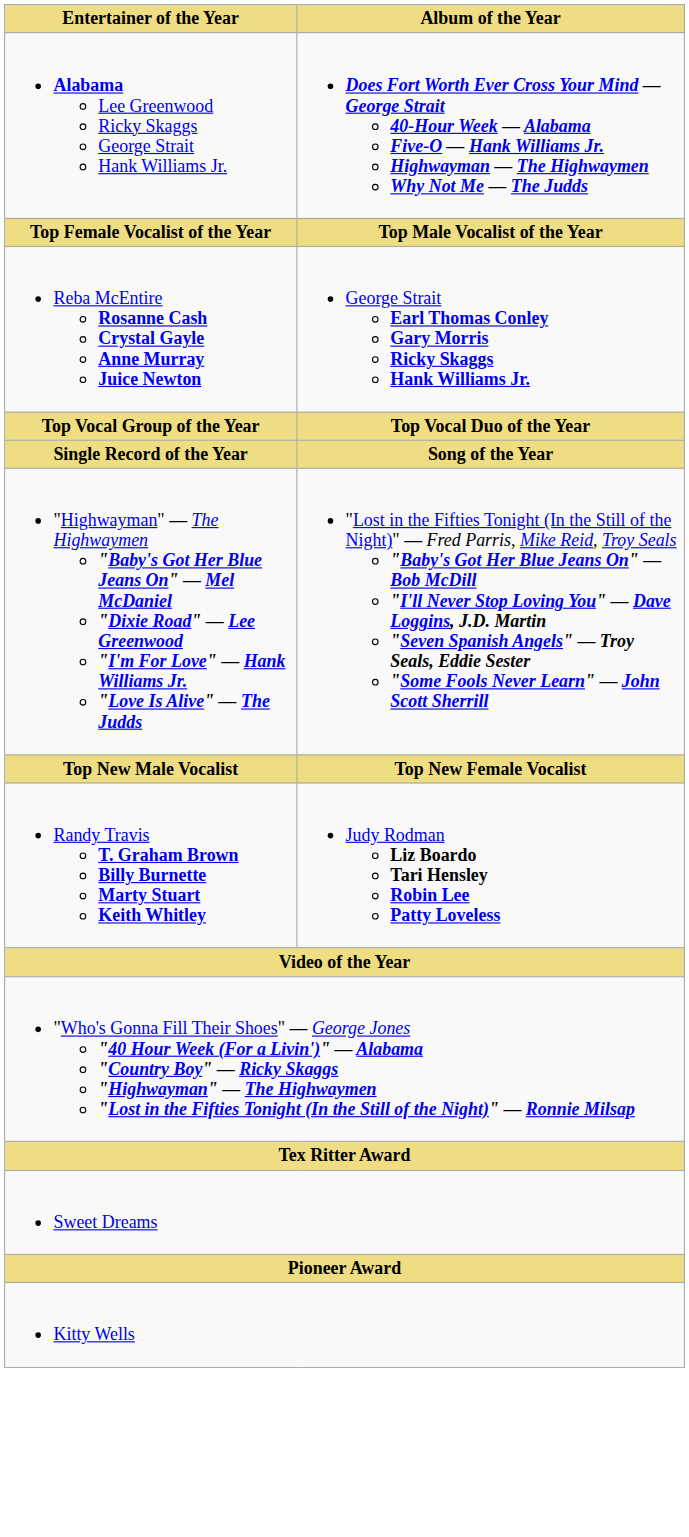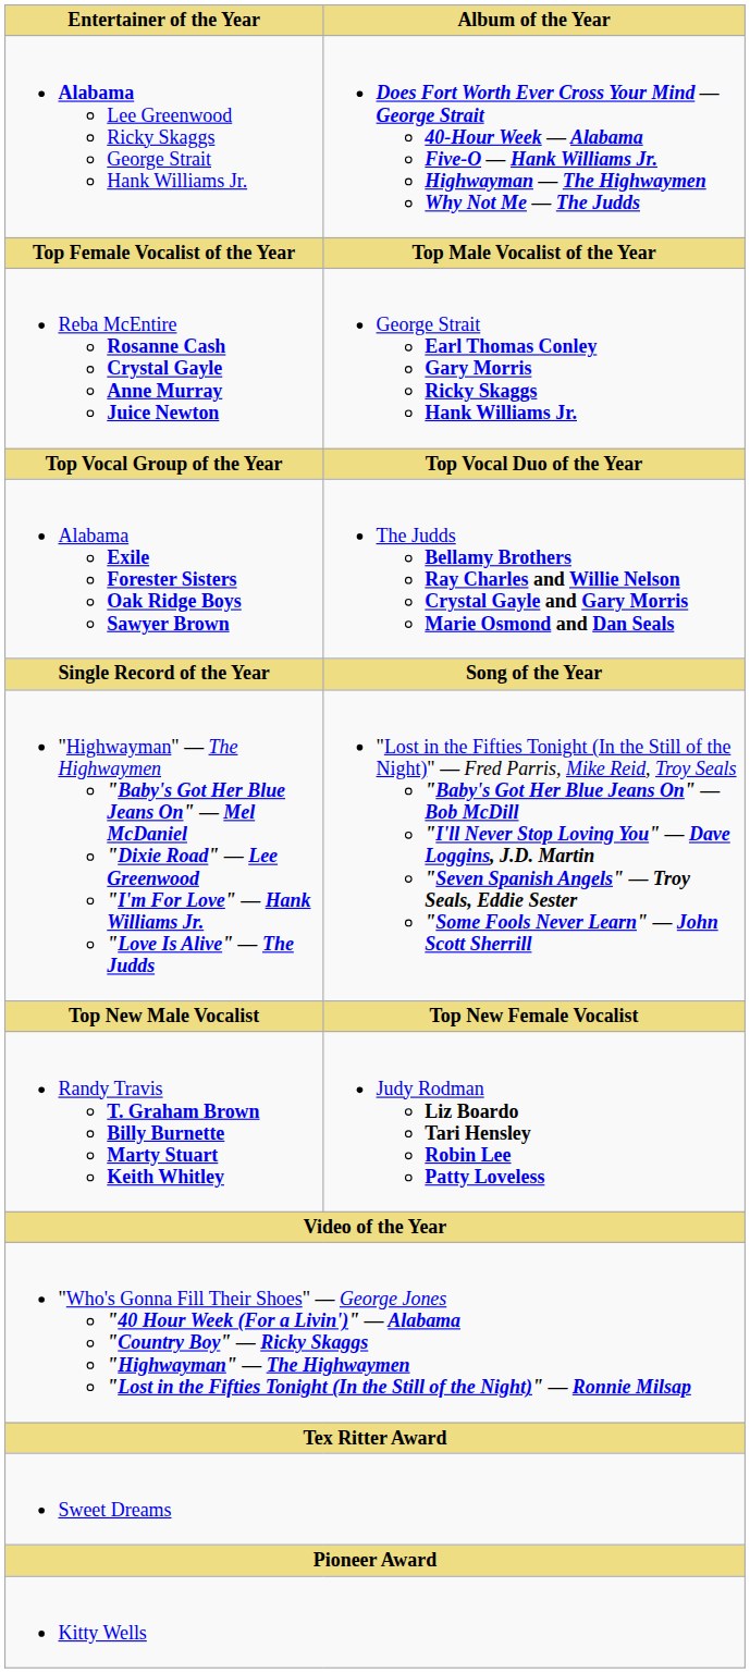 <table class="wikitable">
 <tr>
 <th style="background:#EEDD85; width=50%">Entertainer of the Year</th>
 <th style="background:#EEDD85; width=50%">Album of the Year</th>
 </tr>
 <tr>
 <td style="vertical-align:top"><br><ul><li><strong><a href='#'>Alabama</a></strong><ul><li><a href='#'>Lee Greenwood</a></li><li><a href='#'>Ricky Skaggs</a></li><li><a href='#'>George Strait</a></li><li><a href='#'>Hank Williams Jr.</a></li></ul></li></ul></td>
 <td style="vertical-align:top"><br><ul><li><strong><em><a href='#'>Does Fort Worth Ever Cross Your Mind</a><em> — <a href='#'>George Strait</a><strong><ul><li></em><a href='#'>40-Hour Week</a><em> — <a href='#'>Alabama</a></li><li></em><a href='#'>Five-O</a><em> — <a href='#'>Hank Williams Jr.</a></li><li></em><a href='#'>Highwayman</a><em> — <a href='#'>The Highwaymen</a></li><li></em><a href='#'>Why Not Me</a><em> — <a href='#'>The Judds</a></li></ul></li></ul></td>
 </tr>
 <tr>
 <th style="background:#EEDD82; width=50%">Top Female Vocalist of the Year</th>
 <th style="background:#EEDD82; width=50%">Top Male Vocalist of the Year</th>
 </tr>
 <tr>
 <td style="vertical-align:top"><br><ul><li></strong><a href='#'>Reba McEntire</a><strong><ul><li><a href='#'>Rosanne Cash</a></li><li><a href='#'>Crystal Gayle</a></li><li><a href='#'>Anne Murray</a></li><li><a href='#'>Juice Newton</a></li></ul></li></ul></td>
 <td style="vertical-align:top"><br><ul><li></strong><a href='#'>George Strait</a><strong><ul><li><a href='#'>Earl Thomas Conley</a></li><li><a href='#'>Gary Morris</a></li><li><a href='#'>Ricky Skaggs</a></li><li><a href='#'>Hank Williams Jr.</a></li></ul></li></ul></td>
 </tr>
 <tr>
 <th style="background:#EEDD82; width=50%">Top Vocal Group of the Year</th>
 <th style="background:#EEDD82; width=50%">Top Vocal Duo of the Year</th>
+</tr>
+<tr>
+<td style="vertical-align:top"><br><ul><li></strong><a href='#'>Alabama</a><strong><ul><li><a href='#'>Exile</a></li><li><a href='#'>Forester Sisters</a></li><li><a href='#'>Oak Ridge Boys</a></li><li><a href='#'>Sawyer Brown</a></li></ul></li></ul></td>
+<td style="vertical-align:top"><br><ul><li></strong><a href='#'>The Judds</a><strong><ul><li><a href='#'>Bellamy Brothers</a></li><li><a href='#'>Ray Charles</a> and <a href='#'>Willie Nelson</a></li><li><a href='#'>Crystal Gayle</a> and <a href='#'>Gary Morris</a></li><li><a href='#'>Marie Osmond</a> and <a href='#'>Dan Seals</a></li></ul></li></ul></td>
 </tr>
 <tr>
 <th style="background:#EEDD82; width=50%">Single Record of the Year</th>
 <th style="background:#EEDD82; width=50%">Song of the Year</th>
 </tr>
 <tr>
 <td style="vertical-align:top"><br><ul><li></strong>"<a href='#'>Highwayman</a>"<strong> </em>—<em> </strong><a href='#'>The Highwaymen</a><strong><ul><li>"<a href='#'>Baby's Got Her Blue Jeans On</a>" </em>—<em> <a href='#'>Mel McDaniel</a></li><li>"<a href='#'>Dixie Road</a>" </em>—<em> <a href='#'>Lee Greenwood</a></li><li>"<a href='#'>I'm For Love</a>" </em>—<em> <a href='#'>Hank Williams Jr.</a></li><li>"<a href='#'>Love Is Alive</a>" — <a href='#'>The Judds</a></li></ul></li></ul></td>
 <td style="vertical-align:top"><br><ul><li></strong>"<a href='#'>Lost in the Fifties Tonight (In the Still of the Night)</a>"<strong> </em>—<em> </strong>Fred Parris, <a href='#'>Mike Reid</a>, <a href='#'>Troy Seals</a><strong><ul><li>"<a href='#'>Baby's Got Her Blue Jeans On</a>" </em>—<em> <a href='#'>Bob McDill</a></li><li>"<a href='#'>I'll Never Stop Loving You</a>" </em>—<em> <a href='#'>Dave Loggins</a>, J.D. Martin</li><li>"<a href='#'>Seven Spanish Angels</a>" </em>—<em> Troy Seals, Eddie Sester</li><li>"<a href='#'>Some Fools Never Learn</a>" </em>—<em> <a href='#'>John Scott Sherrill</a></li></ul></li></ul></td>
 </tr>
 <tr>
 <th style="background:#EEDD82; width=50%">Top New Male Vocalist</th>
 <th style="background:#EEDD82; width=50%">Top New Female Vocalist</th>
 </tr>
 <tr>
 <td style="vertical-align:top"><br><ul><li></strong><a href='#'>Randy Travis</a><strong><ul><li><a href='#'>T. Graham Brown</a></li><li><a href='#'>Billy Burnette</a></li><li><a href='#'>Marty Stuart</a></li><li><a href='#'>Keith Whitley</a></li></ul></li></ul></td>
 <td style="vertical-align:top"><br><ul><li></strong><a href='#'>Judy Rodman</a><strong><ul><li>Liz Boardo</li><li>Tari Hensley</li><li><a href='#'>Robin Lee</a></li><li><a href='#'>Patty Loveless</a></li></ul></li></ul></td>
 </tr>
 <tr>
 <th colspan="2" style="background:#EEDD82; width=50%">Video of the Year</th>
 </tr>
 <tr>
 <td colspan="2"><br><ul><li></strong>"<a href='#'>Who's Gonna Fill Their Shoes</a>"<strong> </em>—<em> </strong><a href='#'>George Jones</a><strong><ul><li>"<a href='#'>40 Hour Week (For a Livin')</a>" </em>—<em> <a href='#'>Alabama</a></li><li>"<a href='#'>Country Boy</a>" </em>—<em> <a href='#'>Ricky Skaggs</a></li><li>"<a href='#'>Highwayman</a>" </em>—<em> <a href='#'>The Highwaymen</a></li><li>"<a href='#'>Lost in the Fifties Tonight (In the Still of the Night)</a>" </em>—<em> <a href='#'>Ronnie Milsap</a></li></ul></li></ul></td>
 </tr>
 <tr>
 <th colspan="2" style="background:#EEDD82; width=50%">Tex Ritter Award</th>
 </tr>
 <tr>
 <td colspan="2"><br><ul><li></em></strong><a href='#'>Sweet Dreams</a><strong><em></li></ul></td>
 </tr>
 <tr>
 <th colspan="2" style="background:#EEDD82; width=50%">Pioneer Award</th>
 </tr>
 <tr>
 <td colspan="2"><br><ul><li></strong><a href='#'>Kitty Wells</a><strong></li></ul></td>
 </tr>
 </table>
